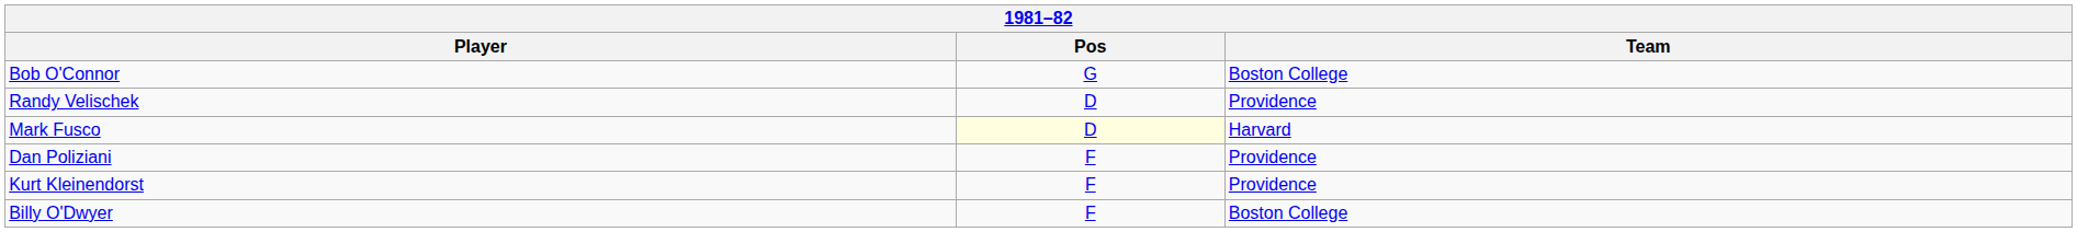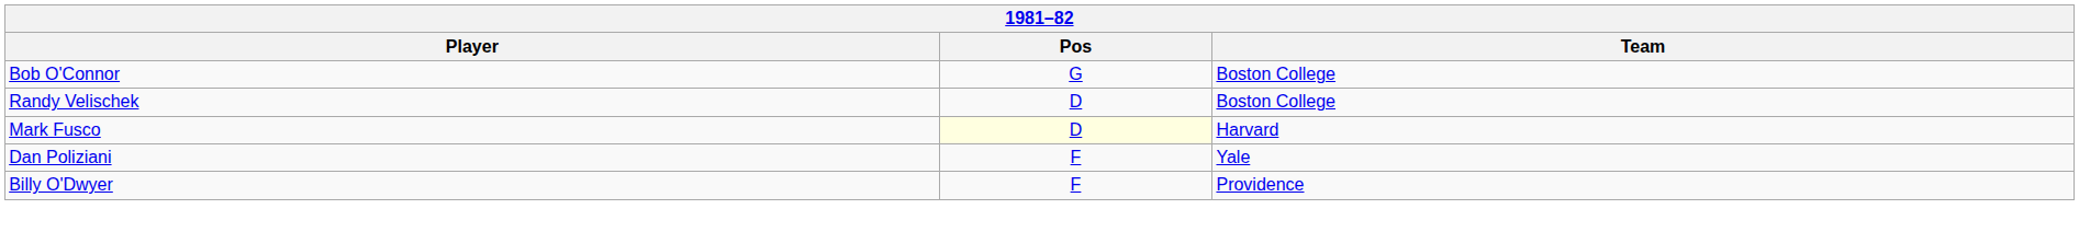 <table class="wikitable" width=95%>
 <tr>
 <th colspan=3><a href='#'>1981–82</a></th>
 </tr>
 <tr>
 <th>Player</th>
 <th>Pos</th>
 <th>Team</th>
 </tr>
 <tr>
 <td><a href='#'>Bob O'Connor</a></td>
 <td align=center><a href='#'>G</a></td>
 <td><a href='#'>Boston College</a></td>
 </tr>
 <tr>
 <td><a href='#'>Randy Velischek</a></td>
 <td align=center><a href='#'>D</a></td>
-<td><a href='#'>Providence</a></td>
+<td><a href='#'>Boston College</a></td>
 </tr>
 <tr>
 <td><a href='#'>Mark Fusco</a></td>
 <td align=center style="background: lightyellow;"><a href='#'>D</a></td>
 <td><a href='#'>Harvard</a></td>
 </tr>
 <tr>
 <td><a href='#'>Dan Poliziani</a></td>
 <td align=center><a href='#'>F</a></td>
-<td><a href='#'>Providence</a></td>
-</tr>
-<tr>
-<td><a href='#'>Kurt Kleinendorst</a></td>
-<td align=center><a href='#'>F</a></td>
-<td><a href='#'>Providence</a></td>
+<td><a href='#'>Yale</a></td>
 </tr>
 <tr>
 <td><a href='#'>Billy O'Dwyer</a></td>
 <td align=center><a href='#'>F</a></td>
-<td><a href='#'>Boston College</a></td>
+<td><a href='#'>Providence</a></td>
 </tr>
 </table>
